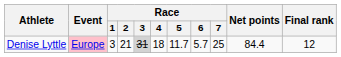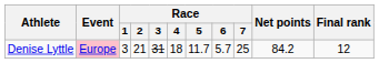 <table class="wikitable" style="font-size:90%">
 <tr>
 <th rowspan=2>Athlete</th>
 <th rowspan=2>Event</th>
 <th colspan=7>Race</th>
 <th rowspan=2>Net points</th>
 <th rowspan=2>Final rank</th>
 </tr>
 <tr style="font-size:95%">
 <th>1</th>
 <th>2</th>
 <th>3</th>
 <th>4</th>
 <th>5</th>
 <th>6</th>
 <th>7</th>
 </tr>
 <tr align=center>
 <td align=left><a href='#'>Denise Lyttle</a></td>
 <td align=left style="background: pink;"><a href='#'>Europe</a></td>
 <td>3</td>
 <td>21</td>
-<td style="background: lightgrey;"><s>31</s></td>
+<td><s>31</s></td>
 <td>18</td>
 <td>11.7</td>
 <td>5.7</td>
 <td>25</td>
-<td>84.4</td>
+<td>84.2</td>
 <td>12</td>
 </tr>
 </table>
